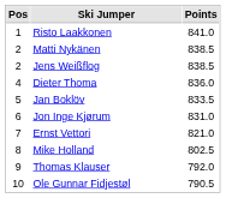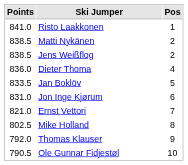 <table cellspacing="1" cellpadding="3" style="border:1px solid #AAAAAA;font-size:90%">
 <tr bgcolor="#E4E4E4">
+<th style="border-bottom:1px solid #AAAAAA" width=20>Points</th>
+<th style="border-bottom:1px solid #AAAAAA" width=200>Ski Jumper</th>
 <th style="border-bottom:1px solid #AAAAAA" width=10>Pos</th>
-<th style="border-bottom:1px solid #AAAAAA" width=200>Ski Jumper</th>
-<th style="border-bottom:1px solid #AAAAAA" width=20>Points</th>
 </tr>
 <tr align="center">
+<td>841.0</td>
+<td align="left"> <a href='#'>Risto Laakkonen</a></td>
 <td>1</td>
-<td align="left"> <a href='#'>Risto Laakkonen</a></td>
-<td>841.0</td>
 </tr>
 <tr align="center">
+<td>838.5</td>
+<td align="left"> <a href='#'>Matti Nykänen</a></td>
 <td>2</td>
-<td align="left"> <a href='#'>Matti Nykänen</a></td>
-<td>838.5</td>
 </tr>
 <tr align="center">
+<td>838.5</td>
+<td align="left"> <a href='#'>Jens Weißflog</a></td>
 <td>2</td>
-<td align="left"> <a href='#'>Jens Weißflog</a></td>
-<td>838.5</td>
 </tr>
 <tr align="center">
+<td>836.0</td>
+<td align="left"> <a href='#'>Dieter Thoma</a></td>
 <td>4</td>
-<td align="left"> <a href='#'>Dieter Thoma</a></td>
-<td>836.0</td>
 </tr>
 <tr align="center">
+<td>833.5</td>
+<td align="left"> <a href='#'>Jan Boklöv</a></td>
 <td>5</td>
-<td align="left"> <a href='#'>Jan Boklöv</a></td>
-<td>833.5</td>
 </tr>
 <tr align="center">
+<td>831.0</td>
+<td align="left"> <a href='#'>Jon Inge Kjørum</a></td>
 <td>6</td>
-<td align="left"> <a href='#'>Jon Inge Kjørum</a></td>
-<td>831.0</td>
 </tr>
 <tr align="center">
+<td>821.0</td>
+<td align="left"> <a href='#'>Ernst Vettori</a></td>
 <td>7</td>
-<td align="left"> <a href='#'>Ernst Vettori</a></td>
-<td>821.0</td>
 </tr>
 <tr align="center">
+<td>802.5</td>
+<td align="left"> <a href='#'>Mike Holland</a></td>
 <td>8</td>
-<td align="left"> <a href='#'>Mike Holland</a></td>
-<td>802.5</td>
 </tr>
 <tr align="center">
+<td>792.0</td>
+<td align="left"> <a href='#'>Thomas Klauser</a></td>
 <td>9</td>
-<td align="left"> <a href='#'>Thomas Klauser</a></td>
-<td>792.0</td>
 </tr>
 <tr align="center">
+<td>790.5</td>
+<td align="left"> <a href='#'>Ole Gunnar Fidjestøl</a></td>
 <td>10</td>
-<td align="left"> <a href='#'>Ole Gunnar Fidjestøl</a></td>
-<td>790.5</td>
 </tr>
 </table>
